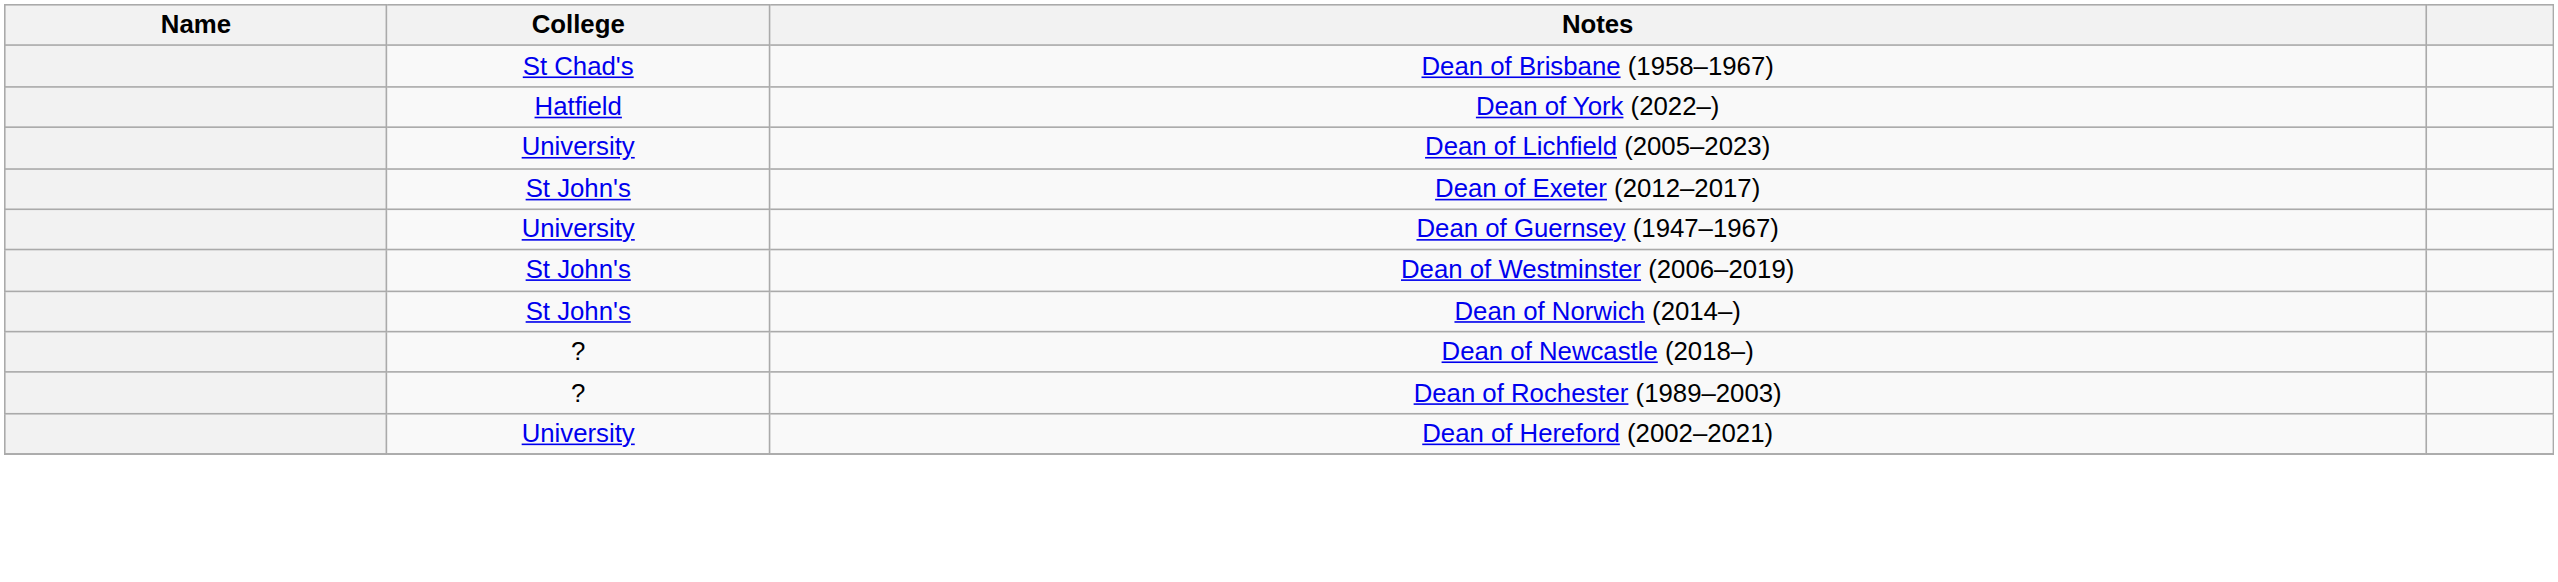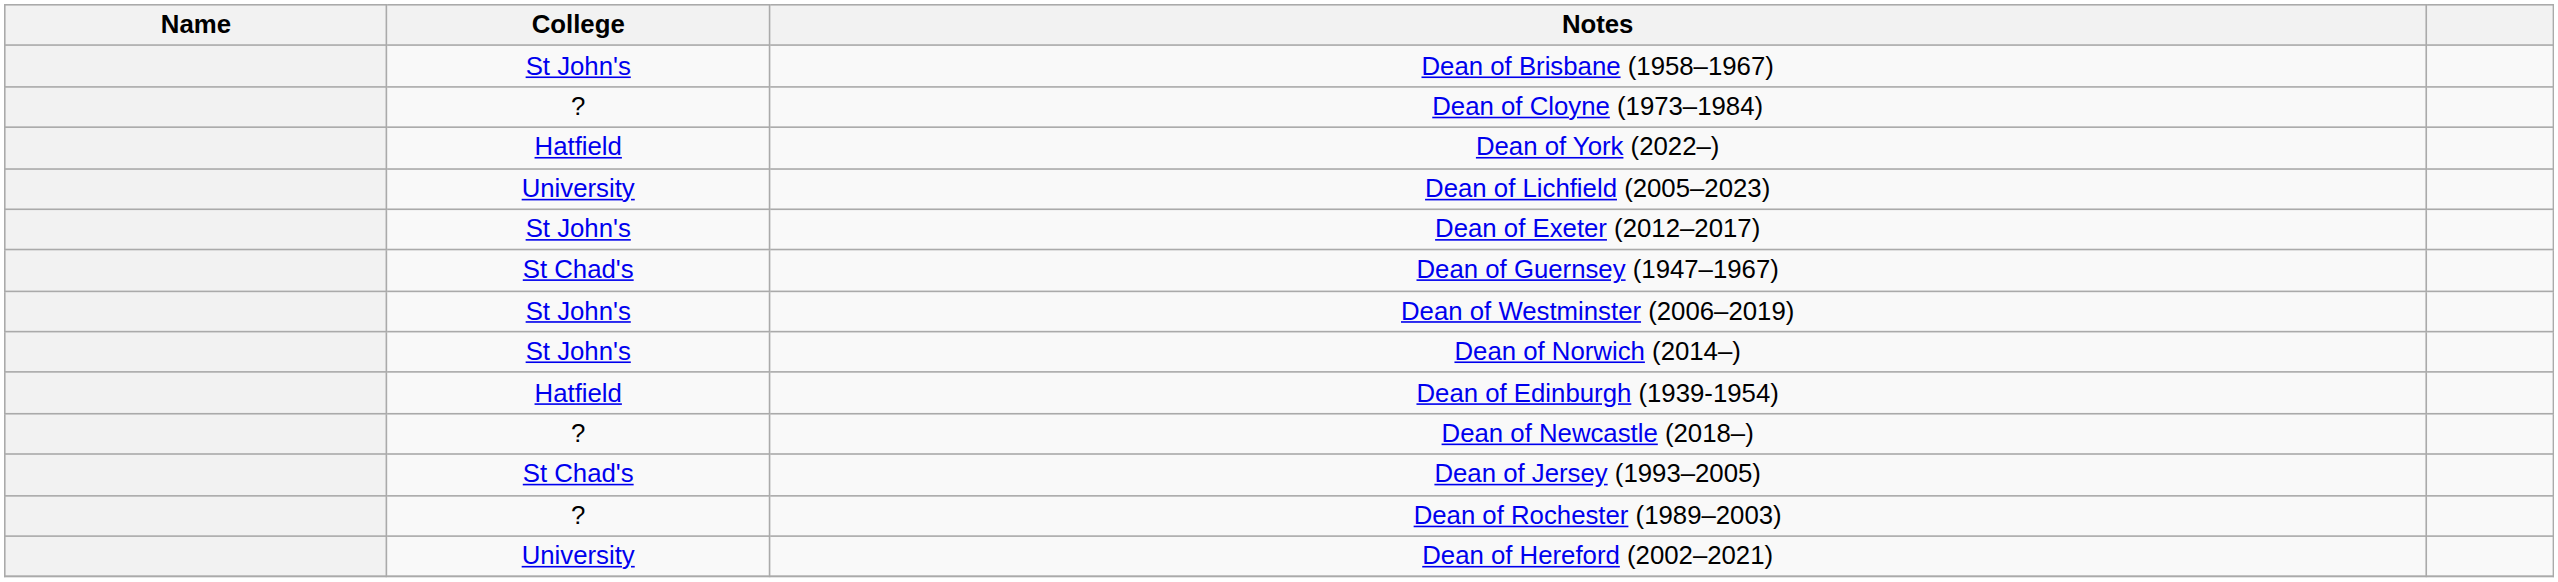 <table class="wikitable sortable" style="width:100%">
 <tr>
 <th width="15%">Name</th>
 <th width="15%">College</th>
 <th width="65%">Notes</th>
 <th width="5%"></th>
 </tr>
 <tr valign="top">
 <th scope=row></th>
-<td align="center"><a href='#'>St Chad's</a></td>
+<td align="center"><a href='#'>St John's</a></td>
 <td align="center"><a href='#'>Dean of Brisbane</a> (1958–1967)</td>
+<td align="center"></td>
+</tr>
+<tr valign="top">
+<th scope=row></th>
+<td align="center">?</td>
+<td align="center"><a href='#'>Dean of Cloyne</a> (1973–1984)</td>
 <td align="center"></td>
 </tr>
 <tr valign="top">
 <th scope=row></th>
 <td align="center"><a href='#'>Hatfield</a></td>
 <td align="center"><a href='#'>Dean of York</a> (2022–)</td>
 <td align="center"></td>
 </tr>
 <tr valign="top">
 <th scope=row></th>
 <td align="center"><a href='#'>University</a></td>
 <td align="center"><a href='#'>Dean of Lichfield</a> (2005–2023)</td>
 <td align="center"></td>
 </tr>
 <tr valign="top">
 <th scope=row></th>
 <td align="center"><a href='#'>St John's</a></td>
 <td align="center"><a href='#'>Dean of Exeter</a> (2012–2017)</td>
 <td align="center"></td>
 </tr>
 <tr valign="top">
 <th scope=row></th>
-<td align="center"><a href='#'>University</a></td>
+<td align="center"><a href='#'>St Chad's</a></td>
 <td align="center"><a href='#'>Dean of Guernsey</a> (1947–1967)</td>
 <td align="center"></td>
 </tr>
 <tr valign="top">
 <th scope=row></th>
 <td align="center"><a href='#'>St John's</a></td>
 <td align="center"><a href='#'>Dean of Westminster</a> (2006–2019)</td>
 <td align="center"></td>
 </tr>
 <tr valign="top">
 <th scope=row></th>
 <td align="center"><a href='#'>St John's</a></td>
 <td align="center"><a href='#'>Dean of Norwich</a> (2014–)</td>
 <td align="center"></td>
 </tr>
 <tr valign="top">
 <th scope=row></th>
+<td align="center"><a href='#'>Hatfield</a></td>
+<td align="center"><a href='#'>Dean of Edinburgh</a> (1939-1954)</td>
+<td align="center"></td>
+</tr>
+<tr valign="top">
+<th scope=row></th>
 <td align="center">?</td>
 <td align="center"><a href='#'>Dean of Newcastle</a> (2018–)</td>
+<td align="center"></td>
+</tr>
+<tr valign="top">
+<th scope=row></th>
+<td align="center"><a href='#'>St Chad's</a></td>
+<td align="center"><a href='#'>Dean of Jersey</a> (1993–2005)</td>
 <td align="center"></td>
 </tr>
 <tr valign="top">
 <th scope=row></th>
 <td align="center">?</td>
 <td align="center"><a href='#'>Dean of Rochester</a> (1989–2003)</td>
 <td align="center"></td>
 </tr>
 <tr valign="top">
 <th scope=row></th>
 <td align="center"><a href='#'>University</a></td>
 <td align="center"><a href='#'>Dean of Hereford</a> (2002–2021)</td>
 <td align="center"></td>
 </tr>
 <tr valign="top">
 </tr>
 </table>
